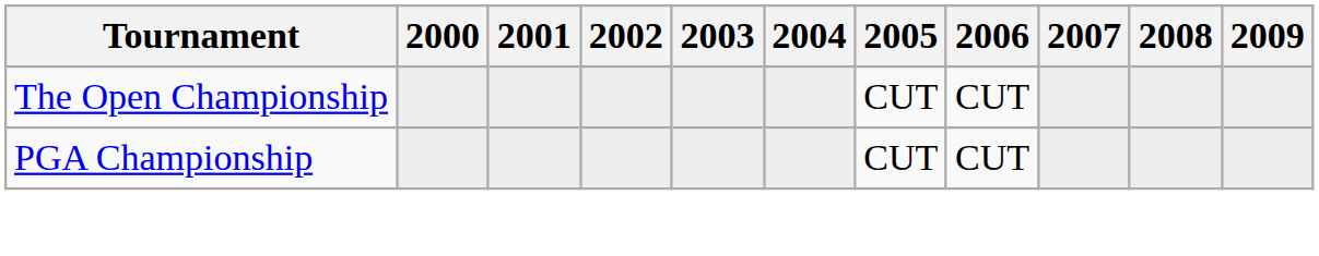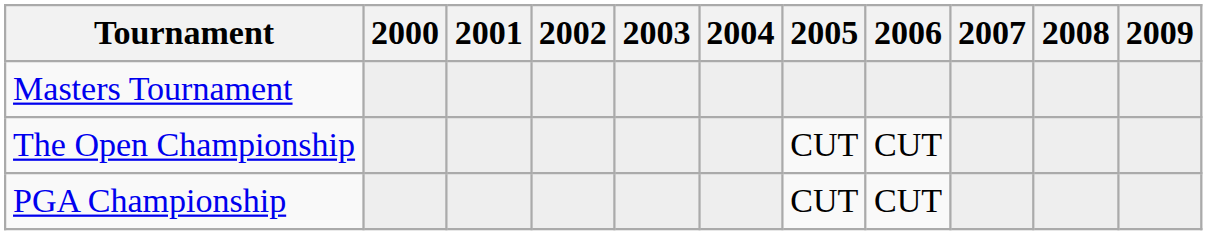 <table class="wikitable" style="font-size:95%;text-align:center;">
 <tr>
 <th>Tournament</th>
 <th>2000</th>
 <th>2001</th>
 <th>2002</th>
 <th>2003</th>
 <th>2004</th>
 <th>2005</th>
 <th>2006</th>
 <th>2007</th>
 <th>2008</th>
 <th>2009</th>
+</tr>
+<tr>
+<td align=left><a href='#'>Masters Tournament</a></td>
+<td style="background:#eeeeee;"></td>
+<td style="background:#eeeeee;"></td>
+<td style="background:#eeeeee;"></td>
+<td style="background:#eeeeee;"></td>
+<td style="background:#eeeeee;"></td>
+<td style="background:#eeeeee;"></td>
+<td style="background:#eeeeee;"></td>
+<td style="background:#eeeeee;"></td>
+<td style="background:#eeeeee;"></td>
+<td style="background:#eeeeee;"></td>
 </tr>
 <tr>
 <td align=left><a href='#'>The Open Championship</a></td>
 <td style="background:#eeeeee;"></td>
 <td style="background:#eeeeee;"></td>
 <td style="background:#eeeeee;"></td>
 <td style="background:#eeeeee;"></td>
 <td style="background:#eeeeee;"></td>
 <td>CUT</td>
 <td>CUT</td>
 <td style="background:#eeeeee;"></td>
 <td style="background:#eeeeee;"></td>
 <td style="background:#eeeeee;"></td>
 </tr>
 <tr>
 <td align=left><a href='#'>PGA Championship</a></td>
 <td style="background:#eeeeee;"></td>
 <td style="background:#eeeeee;"></td>
 <td style="background:#eeeeee;"></td>
 <td style="background:#eeeeee;"></td>
 <td style="background:#eeeeee;"></td>
 <td>CUT</td>
 <td>CUT</td>
 <td style="background:#eeeeee;"></td>
 <td style="background:#eeeeee;"></td>
 <td style="background:#eeeeee;"></td>
 </tr>
 </table>
